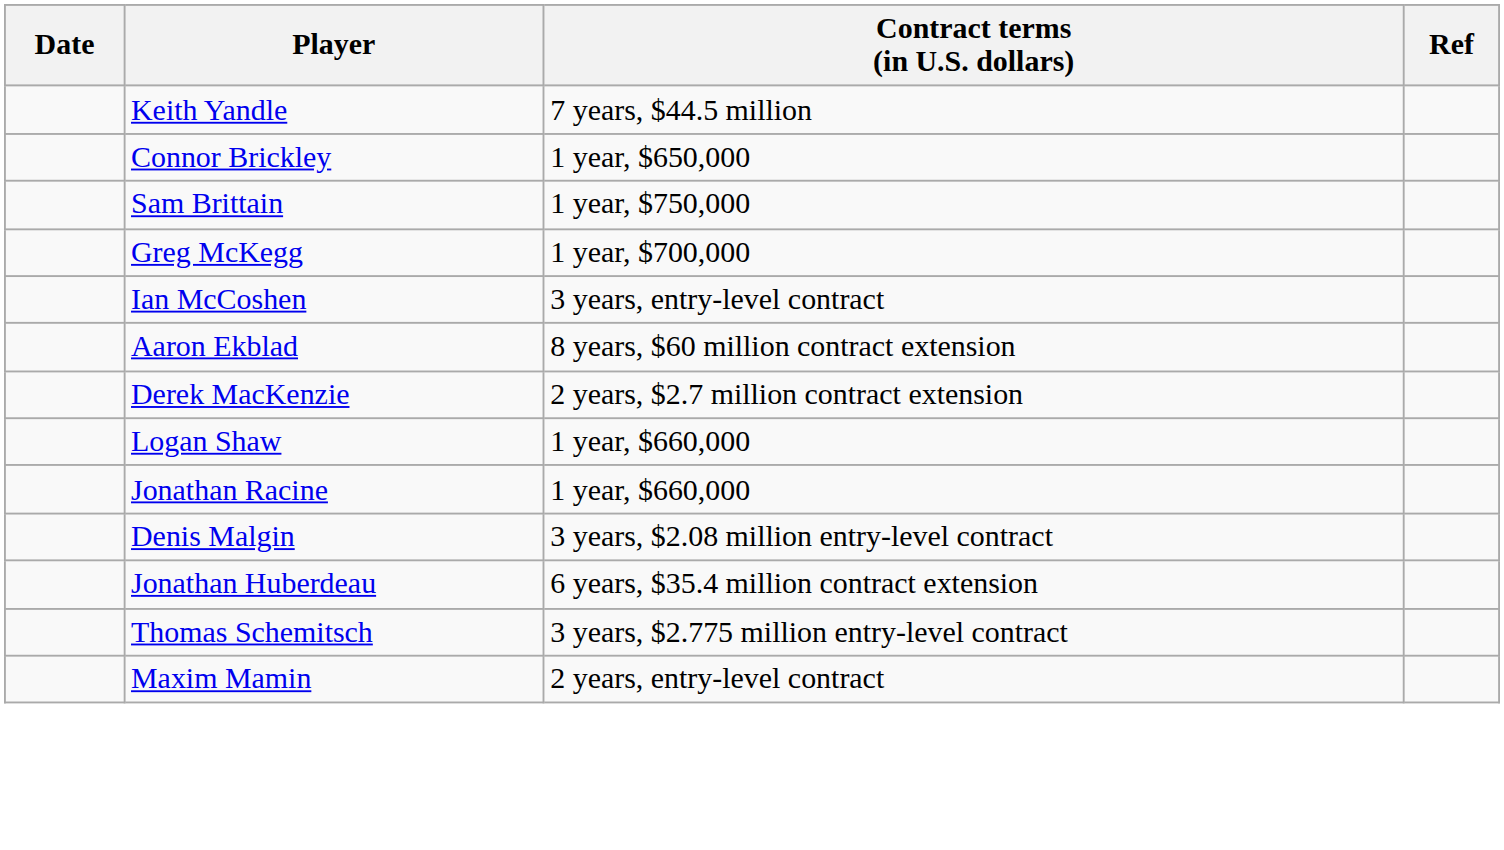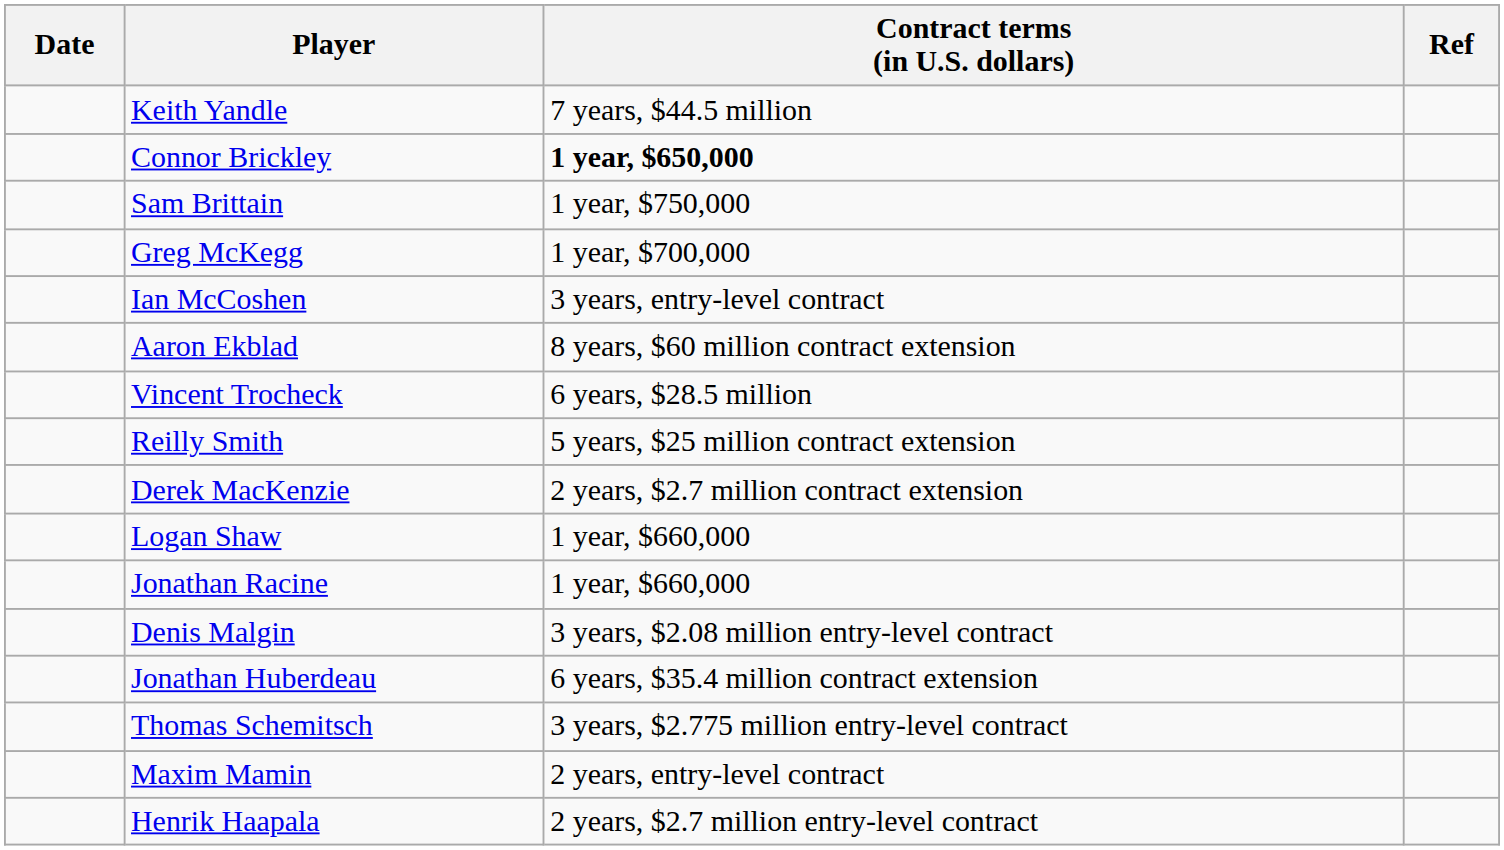 <table class="wikitable" style="border-collapse: collapse; width: 50em; padding: 3;">
 <tr style="background:#ddd;">
 <th>Date</th>
 <th>Player</th>
 <th>Contract terms<br>(in U.S. dollars)</th>
 <th>Ref</th>
 </tr>
 <tr>
 <td></td>
 <td><a href='#'>Keith Yandle</a></td>
 <td>7 years, $44.5 million</td>
 <td></td>
 </tr>
 <tr>
 <td></td>
 <td><a href='#'>Connor Brickley</a></td>
-<td>1 year, $650,000</td>
+<td><strong>1 year, $650,000</strong></td>
 <td></td>
 </tr>
 <tr>
 <td></td>
 <td><a href='#'>Sam Brittain</a></td>
 <td>1 year, $750,000</td>
 <td></td>
 </tr>
 <tr>
 <td></td>
 <td><a href='#'>Greg McKegg</a></td>
 <td>1 year, $700,000</td>
 <td></td>
 </tr>
 <tr>
 <td></td>
 <td><a href='#'>Ian McCoshen</a></td>
 <td>3 years, entry-level contract</td>
 <td></td>
 </tr>
 <tr>
 <td></td>
 <td><a href='#'>Aaron Ekblad</a></td>
 <td>8 years, $60 million contract extension</td>
+<td></td>
+</tr>
+<tr>
+<td></td>
+<td><a href='#'>Vincent Trocheck</a></td>
+<td>6 years, $28.5 million</td>
+<td></td>
+</tr>
+<tr>
+<td></td>
+<td><a href='#'>Reilly Smith</a></td>
+<td>5 years, $25 million contract extension</td>
 <td></td>
 </tr>
 <tr>
 <td></td>
 <td><a href='#'>Derek MacKenzie</a></td>
 <td>2 years, $2.7 million contract extension</td>
 <td></td>
 </tr>
 <tr>
 <td></td>
 <td><a href='#'>Logan Shaw</a></td>
 <td>1 year, $660,000</td>
 <td></td>
 </tr>
 <tr>
 <td></td>
 <td><a href='#'>Jonathan Racine</a></td>
 <td>1 year, $660,000</td>
 <td></td>
 </tr>
 <tr>
 <td></td>
 <td><a href='#'>Denis Malgin</a></td>
 <td>3 years, $2.08 million entry-level contract</td>
 <td></td>
 </tr>
 <tr>
 <td></td>
 <td><a href='#'>Jonathan Huberdeau</a></td>
 <td>6 years, $35.4 million contract extension</td>
 <td></td>
 </tr>
 <tr>
 <td></td>
 <td><a href='#'>Thomas Schemitsch</a></td>
 <td>3 years, $2.775 million entry-level contract</td>
 <td></td>
 </tr>
 <tr>
 <td></td>
 <td><a href='#'>Maxim Mamin</a></td>
 <td>2 years, entry-level contract</td>
 <td></td>
 </tr>
+<tr>
+<td></td>
+<td><a href='#'>Henrik Haapala</a></td>
+<td>2 years, $2.7 million entry-level contract</td>
+<td></td>
+</tr>
 </table>
